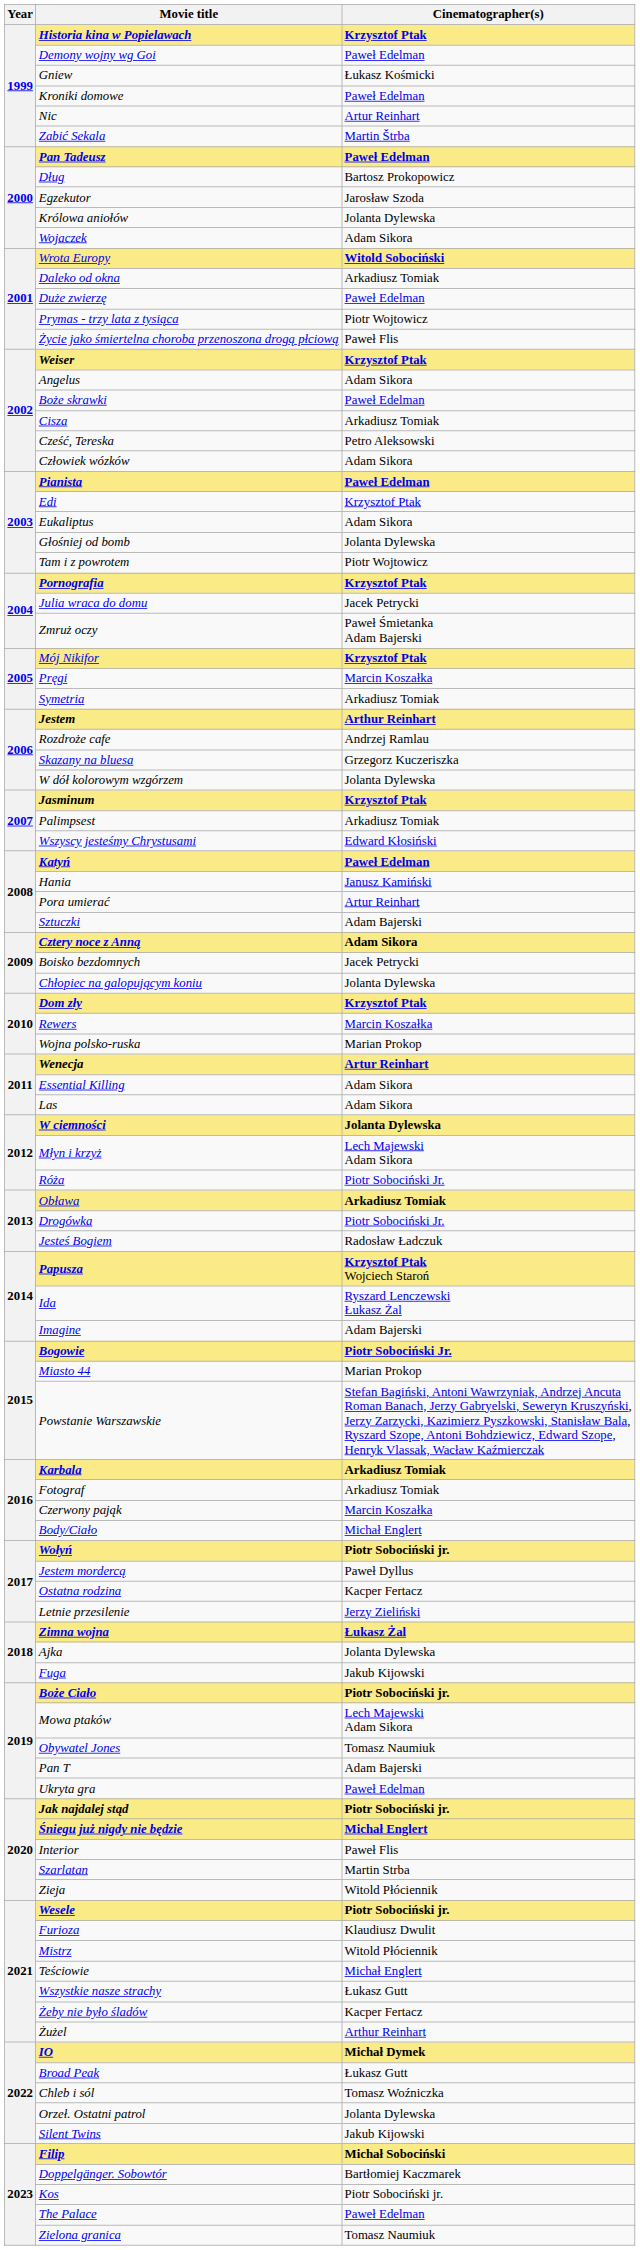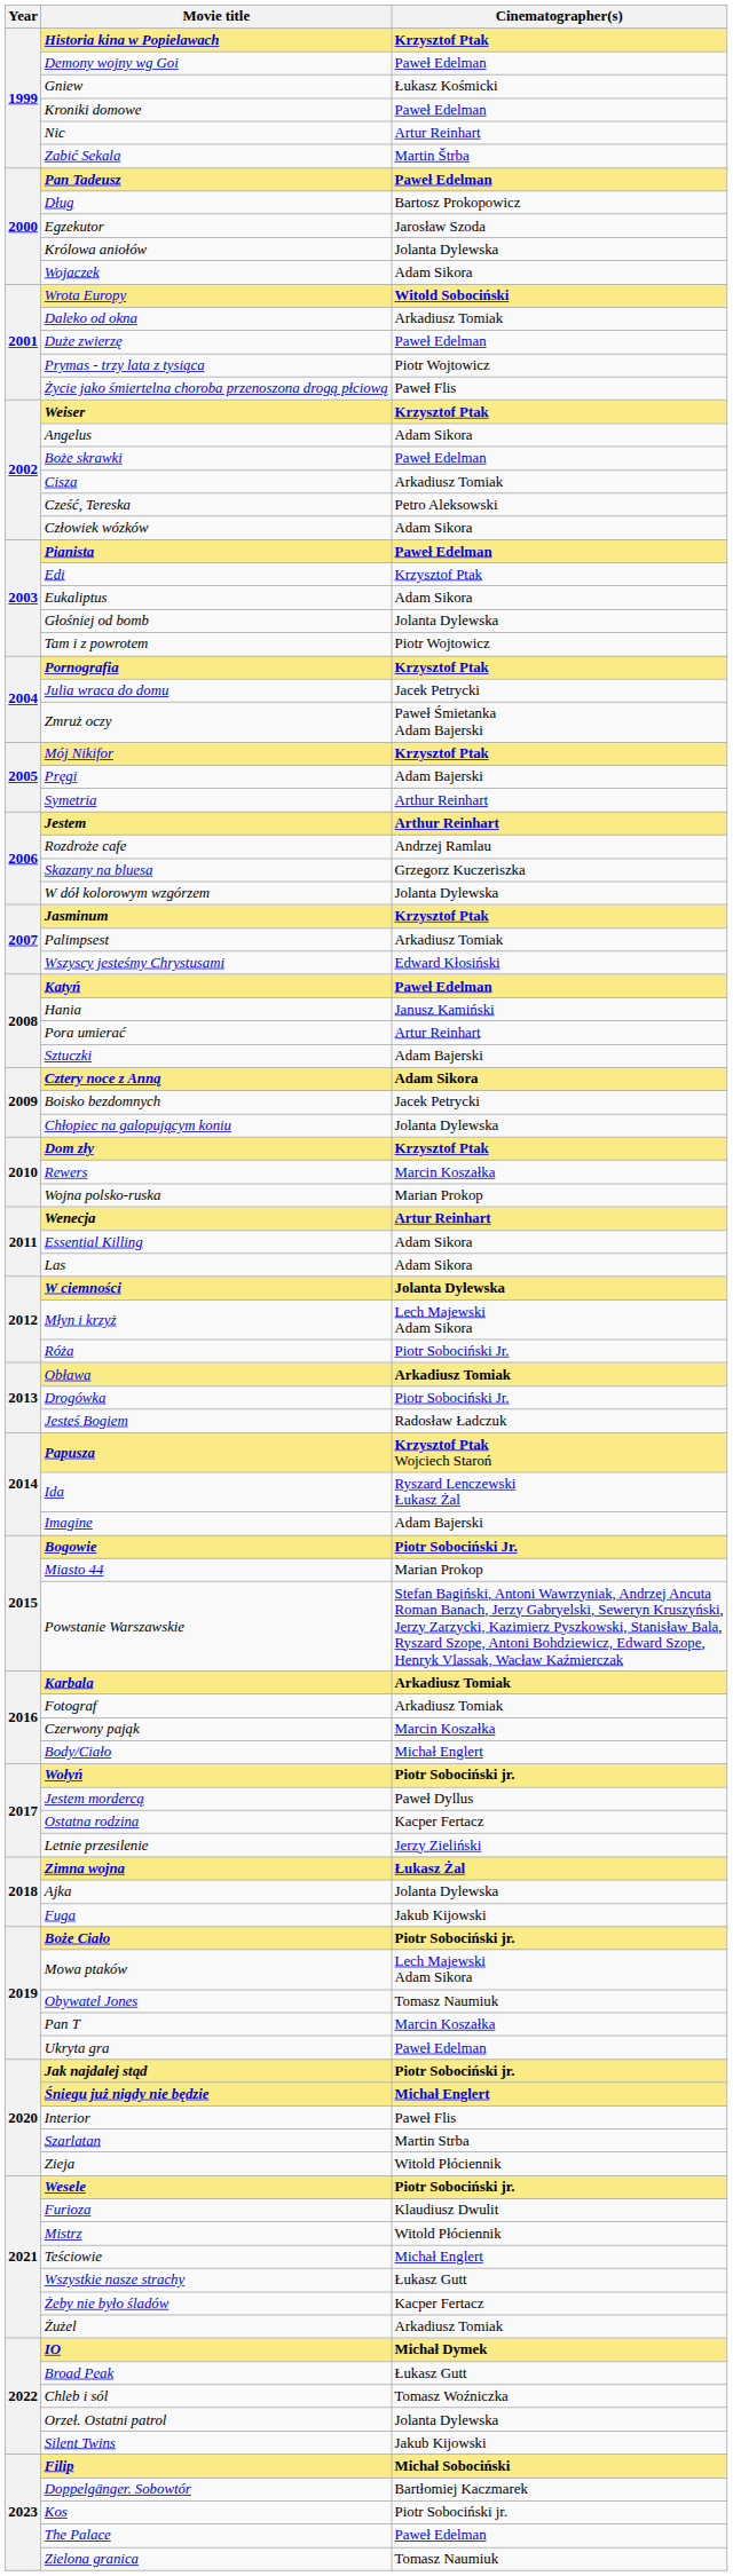 <table class="wikitable">
 <tr>
 <th>Year</th>
 <th>Movie title</th>
 <th>Cinematographer(s)</th>
 </tr>
 <tr>
 <th rowspan="6"><a href='#'>1999</a></th>
 <td style="background:#FAEB86;"><strong><em><a href='#'>Historia kina w Popielawach</a></em></strong></td>
 <td style="background:#FAEB86;"><strong><a href='#'>Krzysztof Ptak</a></strong></td>
 </tr>
 <tr>
 <td><em><a href='#'>Demony wojny wg Goi</a></em></td>
 <td><a href='#'>Paweł Edelman</a></td>
 </tr>
 <tr>
 <td><em>Gniew</em></td>
 <td>Łukasz Kośmicki</td>
 </tr>
 <tr>
 <td><em>Kroniki domowe</em></td>
 <td><a href='#'>Paweł Edelman</a></td>
 </tr>
 <tr>
 <td><em>Nic</em></td>
 <td><a href='#'>Artur Reinhart</a></td>
 </tr>
 <tr>
 <td><em><a href='#'>Zabić Sekala</a></em></td>
 <td><a href='#'>Martin Štrba</a></td>
 </tr>
 <tr>
 <th rowspan="5"><a href='#'>2000</a></th>
 <td style="background:#FAEB86;"><em><a href='#'><strong>Pan Tadeusz</strong></a></em></td>
 <td style="background:#FAEB86;"><strong><a href='#'>Paweł Edelman</a></strong></td>
 </tr>
 <tr>
 <td><em><a href='#'>Dług</a></em></td>
 <td>Bartosz Prokopowicz</td>
 </tr>
 <tr>
 <td><em>Egzekutor</em></td>
 <td>Jarosław Szoda</td>
 </tr>
 <tr>
 <td><em>Królowa aniołów</em></td>
 <td>Jolanta Dylewska</td>
 </tr>
 <tr>
 <td><em><a href='#'>Wojaczek</a></em></td>
 <td>Adam Sikora</td>
 </tr>
 <tr>
 <th rowspan="5"><a href='#'>2001</a></th>
 <td style="background:#FAEB86;"><em><a href='#'>Wrota Europy</a></em></td>
 <td style="background:#FAEB86;"><strong><a href='#'>Witold Sobociński</a></strong></td>
 </tr>
 <tr>
 <td><em><a href='#'>Daleko od okna</a></em></td>
 <td>Arkadiusz Tomiak</td>
 </tr>
 <tr>
 <td><em><a href='#'>Duże zwierzę</a></em></td>
 <td><a href='#'>Paweł Edelman</a></td>
 </tr>
 <tr>
 <td><em><a href='#'>Prymas - trzy lata z tysiąca</a></em></td>
 <td>Piotr Wojtowicz</td>
 </tr>
 <tr>
 <td><em><a href='#'>Życie jako śmiertelna choroba przenoszona drogą płciową</a></em></td>
 <td>Paweł Flis</td>
 </tr>
 <tr>
 <th rowspan="6"><a href='#'>2002</a></th>
 <td style="background:#FAEB86;"><strong><em>Weiser</em></strong></td>
 <td style="background:#FAEB86;"><strong><a href='#'>Krzysztof Ptak</a></strong></td>
 </tr>
 <tr>
 <td><em>Angelus</em></td>
 <td>Adam Sikora</td>
 </tr>
 <tr>
 <td><em><a href='#'>Boże skrawki</a></em></td>
 <td><a href='#'>Paweł Edelman</a></td>
 </tr>
 <tr>
 <td><em><a href='#'>Cisza</a></em></td>
 <td>Arkadiusz Tomiak</td>
 </tr>
 <tr>
 <td><em>Cześć, Tereska</em></td>
 <td>Petro Aleksowski</td>
 </tr>
 <tr>
 <td><em>Człowiek wózków</em></td>
 <td>Adam Sikora</td>
 </tr>
 <tr>
 <th rowspan="5"><a href='#'>2003</a></th>
 <td style="background:#FAEB86;"><em><a href='#'><strong>Pianista</strong></a></em></td>
 <td style="background:#FAEB86;"><strong><a href='#'>Paweł Edelman</a></strong></td>
 </tr>
 <tr>
 <td><em><a href='#'>Edi</a></em></td>
 <td><a href='#'>Krzysztof Ptak</a></td>
 </tr>
 <tr>
 <td><em>Eukaliptus</em></td>
 <td>Adam Sikora</td>
 </tr>
 <tr>
 <td><em>Głośniej od bomb</em></td>
 <td>Jolanta Dylewska</td>
 </tr>
 <tr>
 <td><em>Tam i z powrotem</em></td>
 <td>Piotr Wojtowicz</td>
 </tr>
 <tr>
 <th rowspan="3"><a href='#'>2004</a></th>
 <td style="background:#FAEB86;"><em><a href='#'><strong>Pornografia</strong></a></em></td>
 <td style="background:#FAEB86;"><strong><a href='#'>Krzysztof Ptak</a></strong></td>
 </tr>
 <tr>
 <td><em><a href='#'>Julia wraca do domu</a></em></td>
 <td>Jacek Petrycki</td>
 </tr>
 <tr>
 <td><em>Zmruż oczy</em></td>
 <td>Paweł Śmietanka<br>Adam Bajerski</td>
 </tr>
 <tr>
 <th rowspan="3"><a href='#'>2005</a></th>
 <td style="background:#FAEB86;"><em><a href='#'>Mój Nikifor</a></em></td>
 <td style="background:#FAEB86;"><strong><a href='#'>Krzysztof Ptak</a></strong></td>
 </tr>
 <tr>
 <td><em><a href='#'>Pręgi</a></em></td>
-<td><a href='#'>Marcin Koszałka</a></td>
+<td>Adam Bajerski</td>
 </tr>
 <tr>
 <td><em><a href='#'>Symetria</a></em></td>
-<td>Arkadiusz Tomiak</td>
+<td><a href='#'>Arthur Reinhart</a></td>
 </tr>
 <tr>
 <th rowspan="4"><a href='#'>2006</a></th>
 <td style="background:#FAEB86;"><strong><em>Jestem</em></strong></td>
 <td style="background:#FAEB86;"><strong><a href='#'>Arthur Reinhart</a></strong></td>
 </tr>
 <tr>
 <td><em>Rozdroże cafe</em></td>
 <td>Andrzej Ramlau</td>
 </tr>
 <tr>
 <td><em><a href='#'>Skazany na bluesa</a></em></td>
 <td>Grzegorz Kuczeriszka</td>
 </tr>
 <tr>
 <td><em>W dół kolorowym wzgórzem</em></td>
 <td>Jolanta Dylewska</td>
 </tr>
 <tr>
 <th rowspan="3"><a href='#'>2007</a></th>
 <td style="background:#FAEB86;"><strong><em>Jasminum</em></strong></td>
 <td style="background:#FAEB86;"><strong><a href='#'>Krzysztof Ptak</a></strong></td>
 </tr>
 <tr>
 <td><em>Palimpsest</em></td>
 <td>Arkadiusz Tomiak</td>
 </tr>
 <tr>
 <td><em><a href='#'>Wszyscy jesteśmy Chrystusami</a></em></td>
 <td><a href='#'>Edward Kłosiński</a></td>
 </tr>
 <tr>
 <th rowspan="4">2008</th>
 <td style="background:#FAEB86;"><em><a href='#'><strong>Katyń</strong></a></em></td>
 <td style="background:#FAEB86;"><strong><a href='#'>Paweł Edelman</a></strong></td>
 </tr>
 <tr>
 <td><em>Hania</em></td>
 <td><a href='#'>Janusz Kamiński</a></td>
 </tr>
 <tr>
 <td><em>Pora umierać</em></td>
 <td><a href='#'>Artur Reinhart</a></td>
 </tr>
 <tr>
 <td><em><a href='#'>Sztuczki</a></em></td>
 <td>Adam Bajerski</td>
 </tr>
 <tr>
 <th rowspan="3">2009</th>
 <td style="background:#FAEB86;"><em><a href='#'><strong>Cztery noce z Anną</strong></a></em></td>
 <td style="background:#FAEB86;"><strong>Adam Sikora</strong></td>
 </tr>
 <tr>
 <td><em>Boisko bezdomnych</em></td>
 <td>Jacek Petrycki</td>
 </tr>
 <tr>
 <td><em><a href='#'>Chłopiec na galopującym koniu</a></em></td>
 <td>Jolanta Dylewska</td>
 </tr>
 <tr>
 <th rowspan="3">2010</th>
 <td style="background:#FAEB86;"><em><a href='#'><strong>Dom zły</strong></a></em></td>
 <td style="background:#FAEB86;"><strong><a href='#'>Krzysztof Ptak</a></strong></td>
 </tr>
 <tr>
 <td><em><a href='#'>Rewers</a></em></td>
 <td><a href='#'>Marcin Koszałka</a></td>
 </tr>
 <tr>
 <td><em>Wojna polsko-ruska</em></td>
 <td>Marian Prokop</td>
 </tr>
 <tr>
 <th rowspan="3">2011</th>
 <td style="background:#FAEB86;"><strong><em>Wenecja</em></strong></td>
 <td style="background:#FAEB86;"><strong><a href='#'>Artur Reinhart</a></strong></td>
 </tr>
 <tr>
 <td><em><a href='#'>Essential Killing</a></em></td>
 <td>Adam Sikora</td>
 </tr>
 <tr>
 <td><em>Las</em></td>
 <td>Adam Sikora</td>
 </tr>
 <tr>
 <th rowspan="3">2012</th>
 <td style="background:#FAEB86;"><em><a href='#'><strong>W ciemności</strong></a></em></td>
 <td style="background:#FAEB86;"><strong>Jolanta Dylewska</strong></td>
 </tr>
 <tr>
 <td><em><a href='#'>Młyn i krzyż</a></em></td>
 <td><a href='#'>Lech Majewski</a><br>Adam Sikora</td>
 </tr>
 <tr>
 <td><em><a href='#'>Róża</a></em></td>
 <td><a href='#'>Piotr Sobociński Jr.</a></td>
 </tr>
 <tr>
 <th rowspan="3">2013</th>
 <td style="background:#FAEB86;"><em><a href='#'>Obława</a></em></td>
 <td style="background:#FAEB86;"><strong>Arkadiusz Tomiak</strong></td>
 </tr>
 <tr>
 <td><em><a href='#'>Drogówka</a></em></td>
 <td><a href='#'>Piotr Sobociński Jr.</a></td>
 </tr>
 <tr>
 <td><em><a href='#'>Jesteś Bogiem</a></em></td>
 <td>Radosław Ładczuk</td>
 </tr>
 <tr>
 <th rowspan="3">2014</th>
 <td style="background:#FAEB86;"><em><a href='#'><strong>Papusza</strong></a></em></td>
 <td style="background:#FAEB86;"><strong><a href='#'>Krzysztof Ptak</a></strong><br>Wojciech Staroń</td>
 </tr>
 <tr>
 <td><em><a href='#'>Ida</a></em></td>
 <td><a href='#'>Ryszard Lenczewski</a><br><a href='#'>Łukasz Żal</a></td>
 </tr>
 <tr>
 <td><em><a href='#'>Imagine</a></em></td>
 <td>Adam Bajerski</td>
 </tr>
 <tr>
 <th rowspan="3">2015</th>
 <td style="background:#FAEB86;"><strong><em><a href='#'>Bogowie</a></em></strong></td>
 <td style="background:#FAEB86;"><strong><a href='#'>Piotr Sobociński Jr.</a></strong></td>
 </tr>
 <tr>
 <td><a href='#'><em>Miasto 44</em></a></td>
 <td>Marian Prokop</td>
 </tr>
 <tr>
 <td><em>Powstanie Warszawskie</em></td>
 <td><a href='#'>Stefan Bagiński, Antoni Wawrzyniak, Andrzej Ancuta</a><br><a href='#'>Roman Banach, Jerzy Gabryelski, Seweryn Kruszyński</a>,<br><a href='#'>Jerzy Zarzycki, Kazimierz Pyszkowski, Stanisław Bala</a>,<br><a href='#'>Ryszard Szope, Antoni Bohdziewicz, Edward Szope</a>,<br><a href='#'>Henryk Vlassak, Wacław Kaźmierczak</a></td>
 </tr>
 <tr>
 <th rowspan="4">2016</th>
 <td style="background:#FAEB86;"><strong><em><a href='#'>Karbala</a></em></strong></td>
 <td style="background:#FAEB86;"><strong>Arkadiusz Tomiak</strong></td>
 </tr>
 <tr>
 <td><em>Fotograf</em></td>
 <td>Arkadiusz Tomiak</td>
 </tr>
 <tr>
 <td><em>Czerwony pająk</em></td>
 <td><a href='#'>Marcin Koszałka</a></td>
 </tr>
 <tr>
 <td><em><a href='#'>Body/Ciało</a></em></td>
 <td><a href='#'>Michał Englert</a></td>
 </tr>
 <tr>
 <th rowspan="4">2017</th>
 <td style="background:#FAEB86;"><strong><em><a href='#'>Wołyń</a></em></strong></td>
 <td style="background:#FAEB86;"><strong>Piotr Sobociński jr.</strong></td>
 </tr>
 <tr>
 <td><em><a href='#'>Jestem mordercą</a></em></td>
 <td>Paweł Dyllus</td>
 </tr>
 <tr>
 <td><em><a href='#'>Ostatna rodzina</a></em></td>
 <td>Kacper Fertacz</td>
 </tr>
 <tr>
 <td><em>Letnie przesilenie</em></td>
 <td><a href='#'>Jerzy Zieliński</a></td>
 </tr>
 <tr>
 <th rowspan="3">2018</th>
 <td style="background:#FAEB86;"><strong><em><a href='#'>Zimna wojna</a></em></strong></td>
 <td style="background:#FAEB86;"><strong><a href='#'>Łukasz Żal</a></strong></td>
 </tr>
 <tr>
 <td><em>Ajka</em></td>
 <td>Jolanta Dylewska</td>
 </tr>
 <tr>
 <td><em><a href='#'>Fuga</a></em></td>
 <td>Jakub Kijowski</td>
 </tr>
 <tr>
 <th rowspan="5">2019</th>
 <td style="background:#FAEB86;"><strong><em><a href='#'>Boże Ciało</a></em></strong></td>
 <td style="background:#FAEB86;"><strong>Piotr Sobociński jr.</strong></td>
 </tr>
 <tr>
 <td><em>Mowa ptaków</em></td>
 <td><a href='#'>Lech Majewski</a><br>Adam Sikora</td>
 </tr>
 <tr>
 <td><em><a href='#'>Obywatel Jones</a></em></td>
 <td>Tomasz Naumiuk</td>
 </tr>
 <tr>
 <td><em>Pan T</em></td>
-<td>Adam Bajerski</td>
+<td><a href='#'>Marcin Koszałka</a></td>
 </tr>
 <tr>
 <td><em>Ukryta gra</em></td>
 <td><a href='#'>Paweł Edelman</a></td>
 </tr>
 <tr>
 <th rowspan="5">2020</th>
 <td style="background:#FAEB86;"><strong><em>Jak najdalej stąd</em></strong></td>
 <td style="background:#FAEB86;"><strong>Piotr Sobociński jr.</strong></td>
 </tr>
 <tr>
 <td style="background:#FAEB86;"><strong><em><a href='#'>Śniegu już nigdy nie będzie</a></em></strong></td>
 <td style="background:#FAEB86;"><strong><a href='#'>Michał Englert</a></strong></td>
 </tr>
 <tr>
 <td><em>Interior</em></td>
 <td>Paweł Flis</td>
 </tr>
 <tr>
 <td><em><a href='#'>Szarlatan</a></em></td>
 <td>Martin Strba</td>
 </tr>
 <tr>
 <td><em>Zieja</em></td>
 <td>Witold Płóciennik</td>
 </tr>
 <tr>
 <th rowspan="7">2021</th>
 <td style="background:#FAEB86;"><strong><em><a href='#'>Wesele</a></em></strong></td>
 <td style="background:#FAEB86;"><strong>Piotr Sobociński jr.</strong></td>
 </tr>
 <tr>
 <td><em><a href='#'>Furioza</a></em></td>
 <td>Klaudiusz Dwulit</td>
 </tr>
 <tr>
 <td><em><a href='#'>Mistrz</a></em></td>
 <td>Witold Płóciennik</td>
 </tr>
 <tr>
 <td><em>Teściowie</em></td>
 <td><a href='#'>Michał Englert</a></td>
 </tr>
 <tr>
 <td><em><a href='#'>Wszystkie nasze strachy</a></em></td>
 <td>Łukasz Gutt</td>
 </tr>
 <tr>
 <td><em><a href='#'>Żeby nie było śladów</a></em></td>
 <td>Kacper Fertacz</td>
 </tr>
 <tr>
 <td><em>Żużel</em></td>
-<td><a href='#'>Arthur Reinhart</a></td>
+<td>Arkadiusz Tomiak</td>
 </tr>
 <tr>
 <th rowspan="5">2022</th>
 <td style="background:#FAEB86;"><strong><em><a href='#'>IO</a></em></strong></td>
 <td style="background:#FAEB86;"><strong>Michał Dymek</strong></td>
 </tr>
 <tr>
 <td><em><a href='#'>Broad Peak</a></em></td>
 <td>Łukasz Gutt</td>
 </tr>
 <tr>
 <td><em>Chleb i sól</em></td>
 <td>Tomasz Woźniczka</td>
 </tr>
 <tr>
 <td><em>Orzeł. Ostatni patrol</em></td>
 <td>Jolanta Dylewska</td>
 </tr>
 <tr>
 <td><em><a href='#'>Silent Twins</a></em></td>
 <td>Jakub Kijowski</td>
 </tr>
 <tr>
 <th rowspan="5">2023</th>
 <td style="background:#FAEB86;"><strong><em><a href='#'>Filip</a></em></strong></td>
 <td style="background:#FAEB86;"><strong>Michał Sobociński</strong></td>
 </tr>
 <tr>
 <td><em><a href='#'>Doppelgänger. Sobowtór</a></em></td>
 <td>Bartłomiej Kaczmarek</td>
 </tr>
 <tr>
 <td><em><a href='#'>Kos</a></em></td>
 <td>Piotr Sobociński jr.</td>
 </tr>
 <tr>
 <td><em><a href='#'>The Palace</a></em></td>
 <td><a href='#'>Paweł Edelman</a></td>
 </tr>
 <tr>
 <td><em><a href='#'>Zielona granica</a></em></td>
 <td>Tomasz Naumiuk</td>
 </tr>
 </table>
